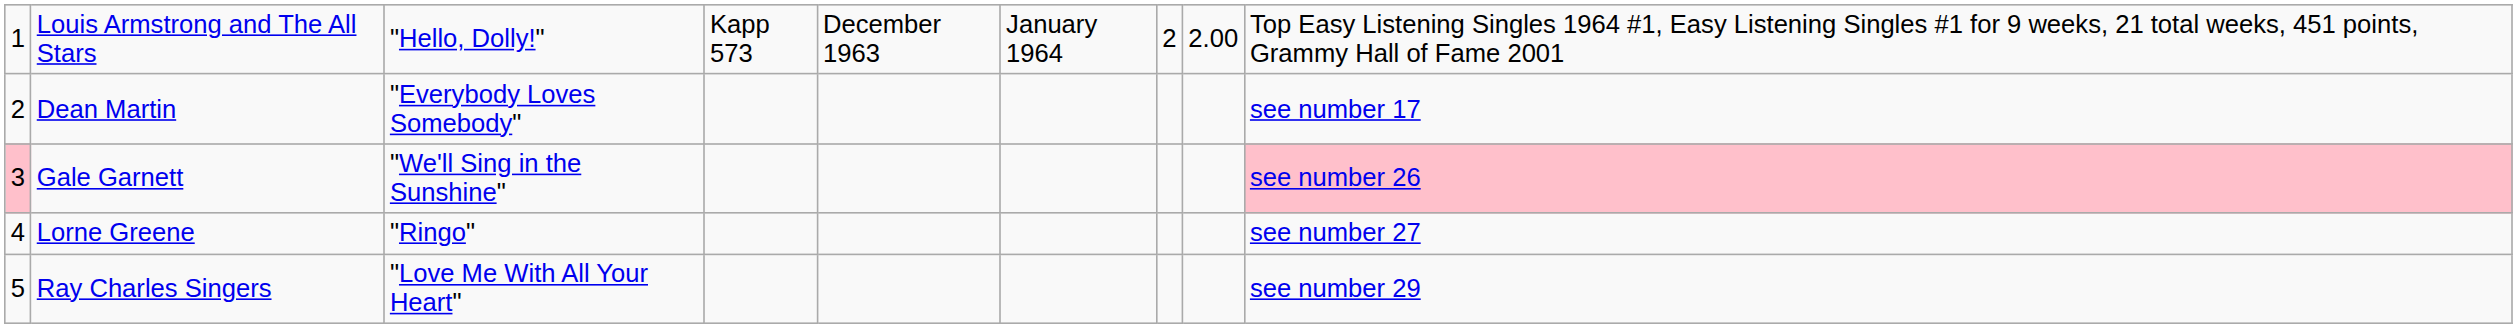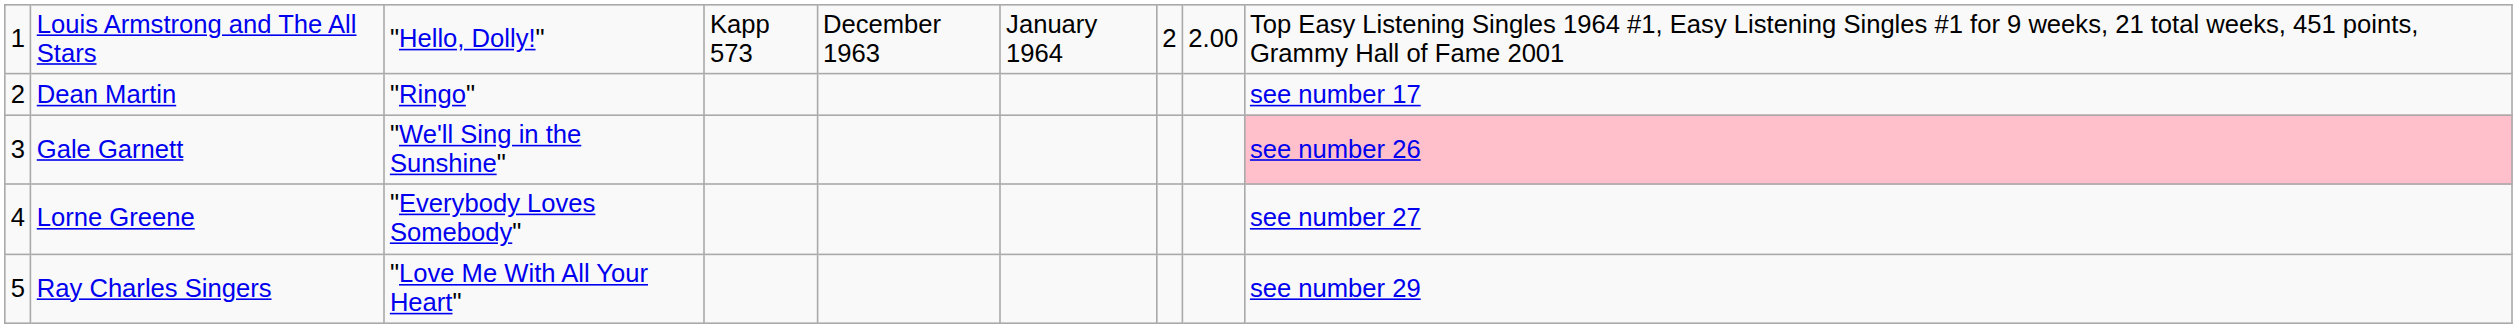 <table class="wikitable sortable">
 <tr>
 <td>1</td>
 <td><a href='#'>Louis Armstrong and The All Stars</a></td>
 <td>"<a href='#'>Hello, Dolly!</a>"</td>
 <td>Kapp 573</td>
 <td>December 1963</td>
 <td>January 1964</td>
 <td>2</td>
 <td>2.00</td>
 <td>Top Easy Listening Singles 1964 #1, Easy Listening Singles #1 for 9 weeks, 21 total weeks, 451 points, Grammy Hall of Fame 2001</td>
 </tr>
 <tr>
 <td>2</td>
 <td><a href='#'>Dean Martin</a></td>
-<td>"<a href='#'>Everybody Loves Somebody</a>"</td>
+<td>"<a href='#'>Ringo</a>"</td>
 <td></td>
 <td></td>
 <td></td>
 <td></td>
 <td></td>
 <td><a href='#'>see number 17</a></td>
 </tr>
 <tr>
-<td style="background: pink;">3</td>
+<td>3</td>
 <td><a href='#'>Gale Garnett</a></td>
 <td>"<a href='#'>We'll Sing in the Sunshine</a>"</td>
 <td></td>
 <td></td>
 <td></td>
 <td></td>
 <td></td>
 <td style="background: pink;"><a href='#'>see number 26</a></td>
 </tr>
 <tr>
 <td>4</td>
 <td><a href='#'>Lorne Greene</a></td>
-<td>"<a href='#'>Ringo</a>"</td>
+<td>"<a href='#'>Everybody Loves Somebody</a>"</td>
 <td></td>
 <td></td>
 <td></td>
 <td></td>
 <td></td>
 <td><a href='#'>see number 27</a></td>
 </tr>
 <tr>
 <td>5</td>
 <td><a href='#'>Ray Charles Singers</a></td>
 <td>"<a href='#'>Love Me With All Your Heart</a>"</td>
 <td></td>
 <td></td>
 <td></td>
 <td></td>
 <td></td>
 <td><a href='#'>see number 29</a></td>
 </tr>
 </table>
